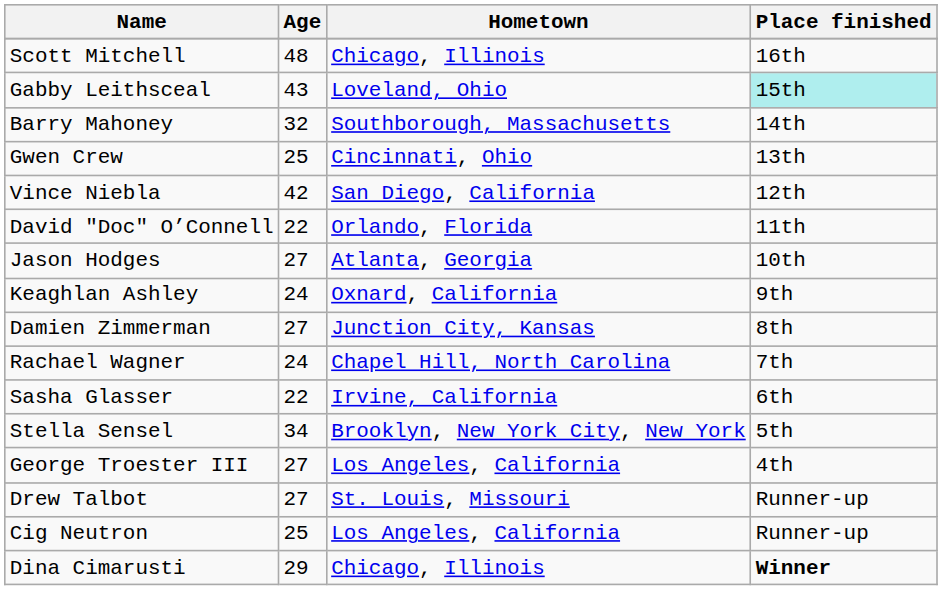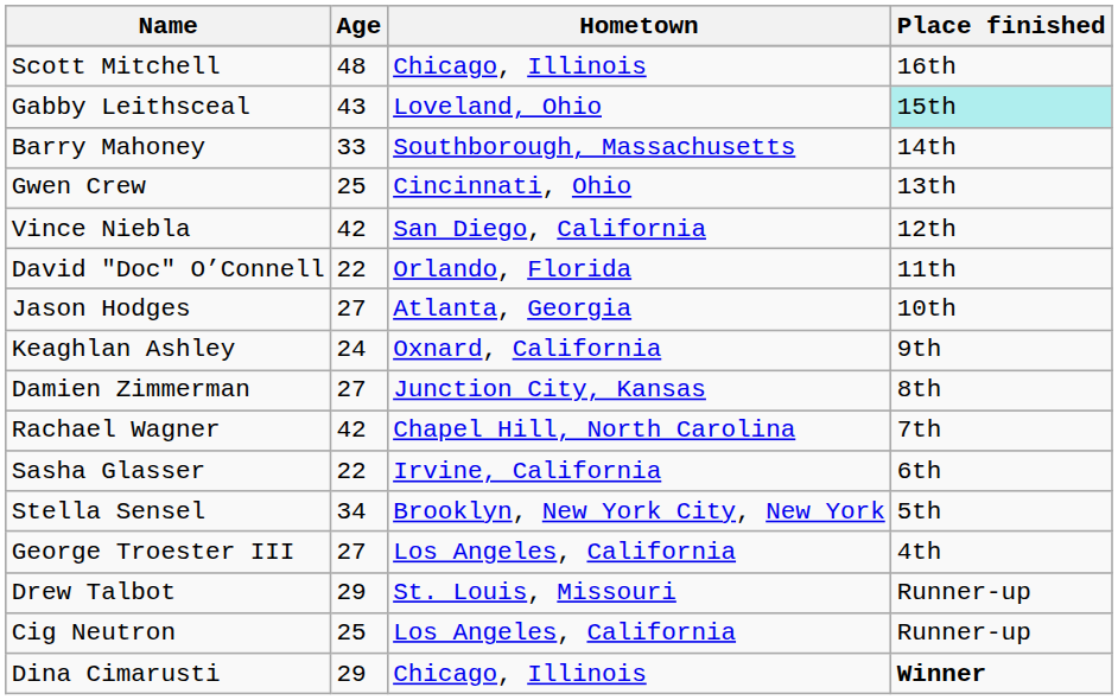 <table class="wikitable sortable">
 <tr>
 <th>Name</th>
 <th>Age</th>
 <th>Hometown</th>
 <th>Place finished</th>
 </tr>
 <tr>
 </tr>
 <tr>
 <td>Scott Mitchell</td>
 <td>48</td>
 <td><a href='#'>Chicago</a>, <a href='#'>Illinois</a></td>
 <td>16th</td>
 </tr>
 <tr>
 <td>Gabby Leithsceal</td>
 <td>43</td>
 <td><a href='#'>Loveland, Ohio</a></td>
 <td style="background: paleturquoise;">15th</td>
 </tr>
 <tr>
 <td>Barry Mahoney</td>
-<td>32</td>
+<td>33</td>
 <td><a href='#'>Southborough, Massachusetts</a></td>
 <td>14th</td>
 </tr>
 <tr>
 <td>Gwen Crew</td>
 <td>25</td>
 <td><a href='#'>Cincinnati</a>, <a href='#'>Ohio</a></td>
 <td>13th</td>
 </tr>
 <tr>
 <td>Vince Niebla</td>
 <td>42</td>
 <td><a href='#'>San Diego</a>, <a href='#'>California</a></td>
 <td>12th</td>
 </tr>
 <tr>
 <td>David "Doc" O’Connell</td>
 <td>22</td>
 <td><a href='#'>Orlando</a>, <a href='#'>Florida</a></td>
 <td>11th</td>
 </tr>
 <tr>
 <td>Jason Hodges</td>
 <td>27</td>
 <td><a href='#'>Atlanta</a>, <a href='#'>Georgia</a></td>
 <td>10th</td>
 </tr>
 <tr>
 <td>Keaghlan Ashley</td>
 <td>24</td>
 <td><a href='#'>Oxnard</a>, <a href='#'>California</a></td>
 <td>9th</td>
 </tr>
 <tr>
 <td>Damien Zimmerman</td>
 <td>27</td>
 <td><a href='#'>Junction City, Kansas</a></td>
 <td>8th</td>
 </tr>
 <tr>
 <td>Rachael Wagner</td>
-<td>24</td>
+<td>42</td>
 <td><a href='#'>Chapel Hill, North Carolina</a></td>
 <td>7th</td>
 </tr>
 <tr>
 <td>Sasha Glasser</td>
 <td>22</td>
 <td><a href='#'>Irvine, California</a></td>
 <td>6th</td>
 </tr>
 <tr>
 <td>Stella Sensel</td>
 <td>34</td>
 <td><a href='#'>Brooklyn</a>, <a href='#'>New York City</a>, <a href='#'>New York</a></td>
 <td>5th</td>
 </tr>
 <tr>
 <td>George Troester III</td>
 <td>27</td>
 <td><a href='#'>Los Angeles</a>, <a href='#'>California</a></td>
 <td>4th</td>
 </tr>
 <tr>
 <td>Drew Talbot</td>
-<td>27</td>
+<td>29</td>
 <td><a href='#'>St. Louis</a>, <a href='#'>Missouri</a></td>
 <td>Runner-up</td>
 </tr>
 <tr>
 <td>Cig Neutron</td>
 <td>25</td>
 <td><a href='#'>Los Angeles</a>, <a href='#'>California</a></td>
 <td>Runner-up</td>
 </tr>
 <tr>
 <td>Dina Cimarusti</td>
 <td>29</td>
 <td><a href='#'>Chicago</a>, <a href='#'>Illinois</a></td>
 <td><strong>Winner</strong></td>
 </tr>
 </table>
